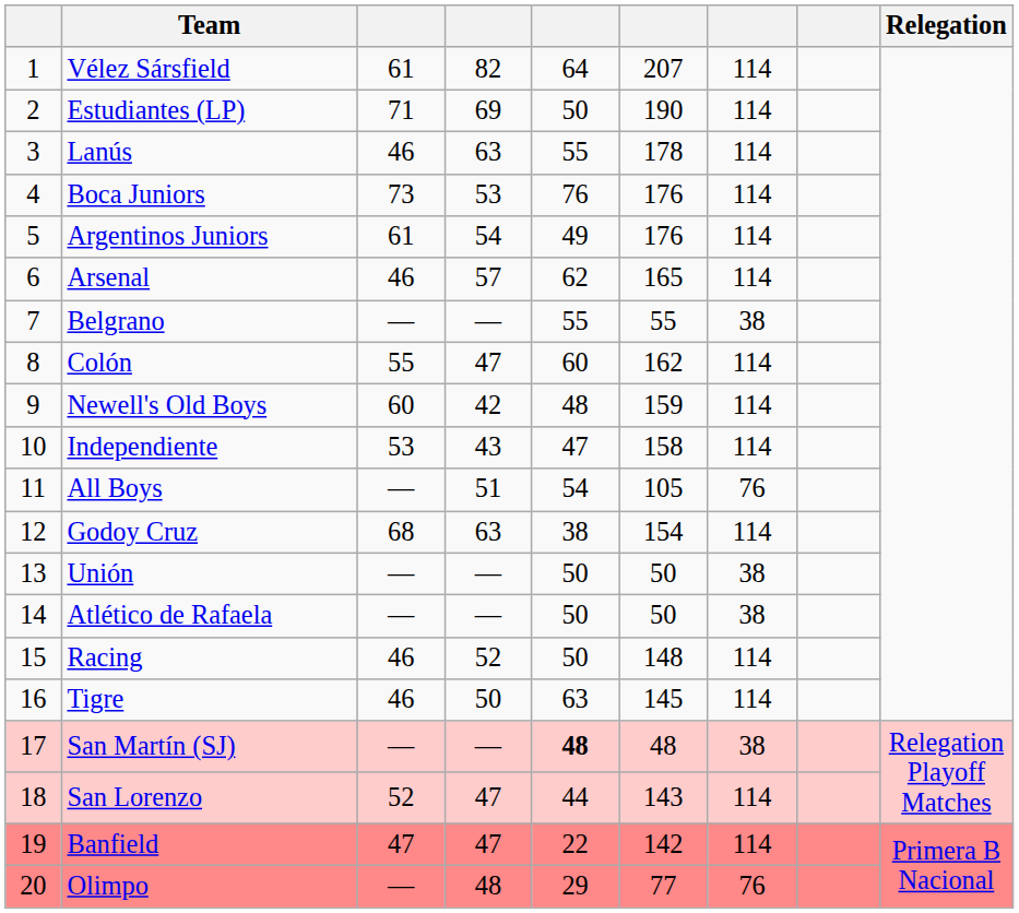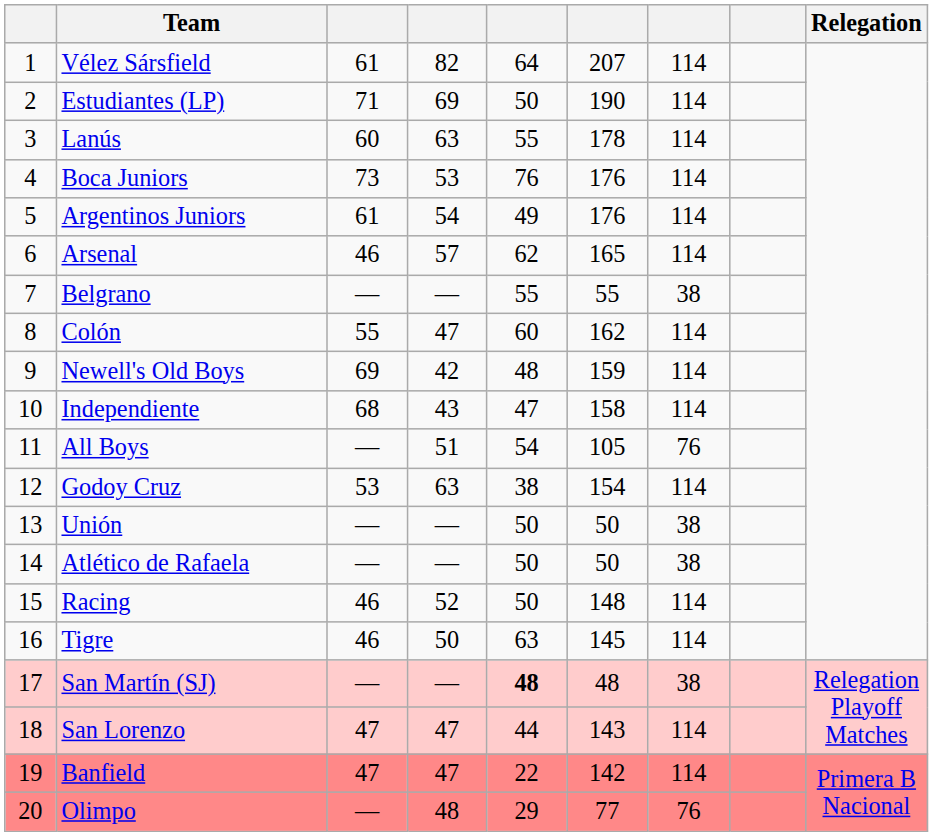 <table class="wikitable" style="text-align: center;">
 <tr>
 <th width=28><br></th>
 <th width=185>Team</th>
 <th width=50></th>
 <th width=50></th>
 <th width=50></th>
 <th width=50></th>
 <th width=50></th>
 <th width=50><br></th>
 <th>Relegation</th>
 </tr>
 <tr>
 <td>1</td>
 <td align="left"><a href='#'>Vélez Sársfield</a></td>
 <td>61</td>
 <td>82</td>
 <td>64</td>
 <td>207</td>
 <td>114</td>
 <td><strong></strong></td>
 </tr>
 <tr>
 <td>2</td>
 <td align="left"><a href='#'>Estudiantes (LP)</a></td>
 <td>71</td>
 <td>69</td>
 <td>50</td>
 <td>190</td>
 <td>114</td>
 <td><strong></strong></td>
 </tr>
 <tr>
 <td>3</td>
 <td align="left"><a href='#'>Lanús</a></td>
-<td>46</td>
+<td>60</td>
 <td>63</td>
 <td>55</td>
 <td>178</td>
 <td>114</td>
 <td><strong></strong></td>
 </tr>
 <tr>
 <td>4</td>
 <td align="left"><a href='#'>Boca Juniors</a></td>
 <td>73</td>
 <td>53</td>
 <td>76</td>
 <td>176</td>
 <td>114</td>
 <td><strong></strong></td>
 </tr>
 <tr>
 <td>5</td>
 <td align="left"><a href='#'>Argentinos Juniors</a></td>
 <td>61</td>
 <td>54</td>
 <td>49</td>
 <td>176</td>
 <td>114</td>
 <td><strong></strong></td>
 </tr>
 <tr>
 <td>6</td>
 <td align="left"><a href='#'>Arsenal</a></td>
 <td>46</td>
 <td>57</td>
 <td>62</td>
 <td>165</td>
 <td>114</td>
 <td><strong></strong></td>
 </tr>
 <tr>
 <td>7</td>
 <td align="left"><a href='#'>Belgrano</a></td>
 <td>—</td>
 <td>—</td>
 <td>55</td>
 <td>55</td>
 <td>38</td>
 <td><strong></strong></td>
 </tr>
 <tr>
 <td>8</td>
 <td align="left"><a href='#'>Colón</a></td>
 <td>55</td>
 <td>47</td>
 <td>60</td>
 <td>162</td>
 <td>114</td>
 <td><strong></strong></td>
 </tr>
 <tr>
 <td>9</td>
 <td align="left"><a href='#'>Newell's Old Boys</a></td>
-<td>60</td>
+<td>69</td>
 <td>42</td>
 <td>48</td>
 <td>159</td>
 <td>114</td>
 <td><strong></strong></td>
 </tr>
 <tr>
 <td>10</td>
 <td align="left"><a href='#'>Independiente</a></td>
-<td>53</td>
+<td>68</td>
 <td>43</td>
 <td>47</td>
 <td>158</td>
 <td>114</td>
 <td><strong></strong></td>
 </tr>
 <tr>
 <td>11</td>
 <td align="left"><a href='#'>All Boys</a></td>
 <td>—</td>
 <td>51</td>
 <td>54</td>
 <td>105</td>
 <td>76</td>
 <td><strong></strong></td>
 </tr>
 <tr>
 <td>12</td>
 <td align="left"><a href='#'>Godoy Cruz</a></td>
-<td>68</td>
+<td>53</td>
 <td>63</td>
 <td>38</td>
 <td>154</td>
 <td>114</td>
 <td><strong></strong></td>
 </tr>
 <tr>
 <td>13</td>
 <td align="left"><a href='#'>Unión</a></td>
 <td>—</td>
 <td>—</td>
 <td>50</td>
 <td>50</td>
 <td>38</td>
 <td><strong></strong></td>
 </tr>
 <tr>
 <td>14</td>
 <td align="left"><a href='#'>Atlético de Rafaela</a></td>
 <td>—</td>
 <td>—</td>
 <td>50</td>
 <td>50</td>
 <td>38</td>
 <td><strong></strong></td>
 </tr>
 <tr>
 <td>15</td>
 <td align="left"><a href='#'>Racing</a></td>
 <td>46</td>
 <td>52</td>
 <td>50</td>
 <td>148</td>
 <td>114</td>
 <td><strong></strong></td>
 </tr>
 <tr>
 <td>16</td>
 <td align="left"><a href='#'>Tigre</a></td>
 <td>46</td>
 <td>50</td>
 <td>63</td>
 <td>145</td>
 <td>114</td>
 <td><strong></strong></td>
 </tr>
 <tr bgcolor=#FFCCCC>
 <td>17</td>
 <td align="left"><a href='#'>San Martín (SJ)</a></td>
 <td>—</td>
 <td>—</td>
 <td><strong>48</strong></td>
 <td>48</td>
 <td>38</td>
 <td><strong></strong></td>
 <td rowspan=2><a href='#'>Relegation Playoff Matches</a></td>
 </tr>
 <tr bgcolor=#FFCCCC>
 <td>18</td>
 <td align="left"><a href='#'>San Lorenzo</a></td>
-<td>52</td>
+<td>47</td>
 <td>47</td>
 <td>44</td>
 <td>143</td>
 <td>114</td>
 <td><strong></strong></td>
 </tr>
 <tr bgcolor=#FF8888>
 <td>19</td>
 <td align="left"><a href='#'>Banfield</a></td>
 <td>47</td>
 <td>47</td>
 <td>22</td>
 <td>142</td>
 <td>114</td>
 <td><strong></strong></td>
 <td rowspan=2><a href='#'>Primera B Nacional</a></td>
 </tr>
 <tr bgcolor=#FF8888>
 <td>20</td>
 <td align="left"><a href='#'>Olimpo</a></td>
 <td>—</td>
 <td>48</td>
 <td>29</td>
 <td>77</td>
 <td>76</td>
 <td><strong></strong></td>
 </tr>
 </table>
